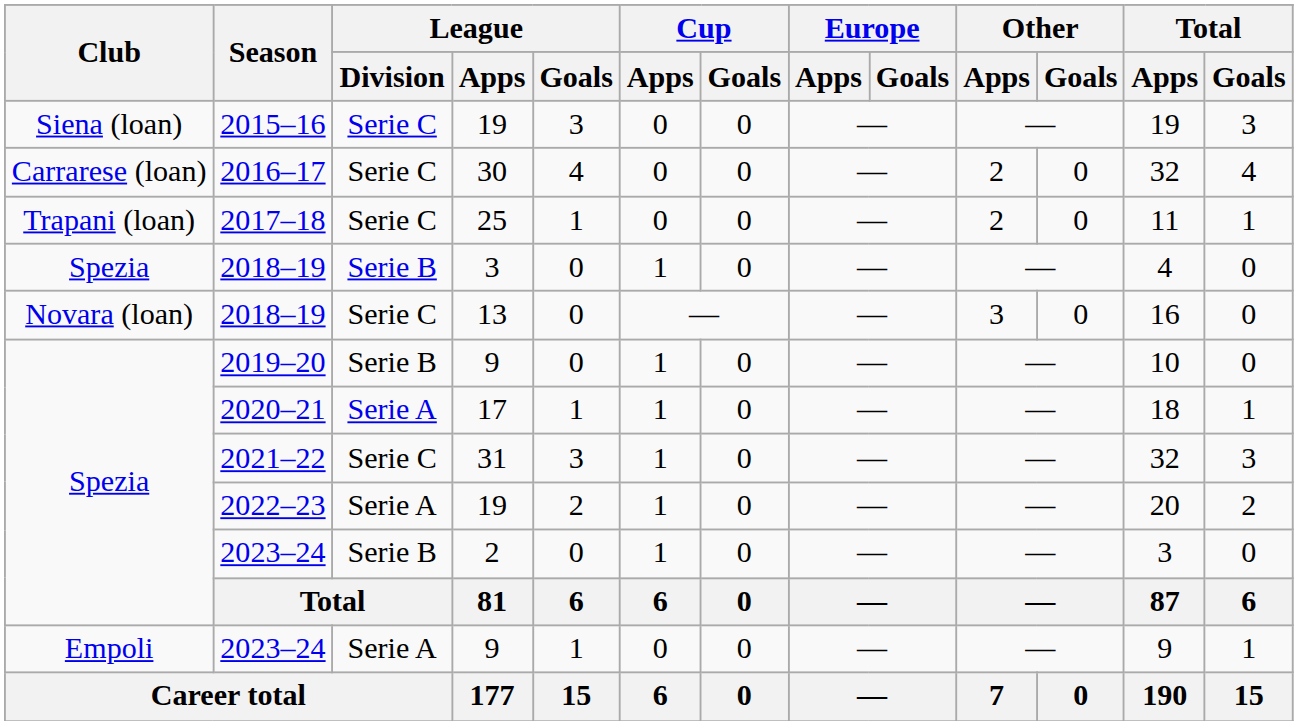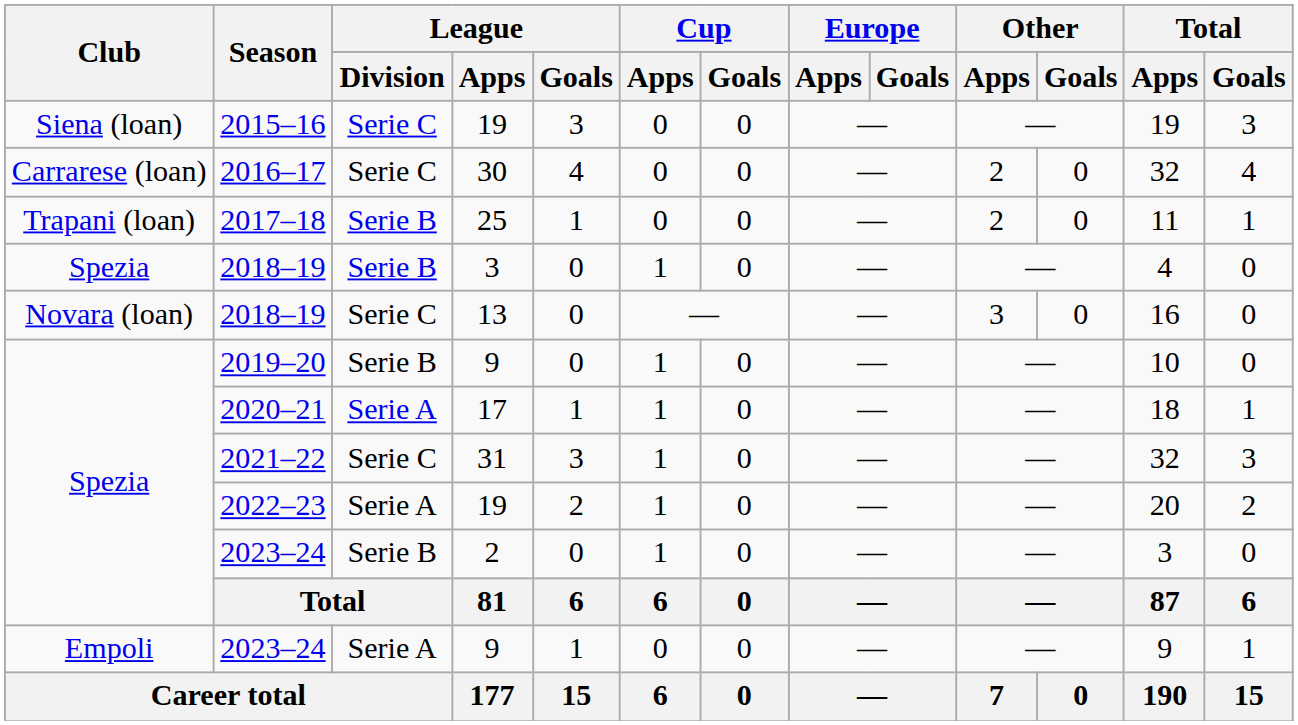 <table class="wikitable" style="text-align:center">
 <tr>
 <th rowspan="2">Club</th>
 <th rowspan="2">Season</th>
 <th colspan="3">League</th>
 <th colspan="2"><a href='#'>Cup</a></th>
 <th colspan="2"><a href='#'>Europe</a></th>
 <th colspan="2">Other</th>
 <th colspan="2">Total</th>
 </tr>
 <tr>
 <th>Division</th>
 <th>Apps</th>
 <th>Goals</th>
 <th>Apps</th>
 <th>Goals</th>
 <th>Apps</th>
 <th>Goals</th>
 <th>Apps</th>
 <th>Goals</th>
 <th>Apps</th>
 <th>Goals</th>
 </tr>
 <tr>
 <td><a href='#'>Siena</a> (loan)</td>
 <td><a href='#'>2015–16</a></td>
 <td><a href='#'>Serie C</a></td>
 <td>19</td>
 <td>3</td>
 <td>0</td>
 <td>0</td>
 <td colspan="2">—</td>
 <td colspan="2">—</td>
 <td>19</td>
 <td>3</td>
 </tr>
 <tr>
 <td><a href='#'>Carrarese</a> (loan)</td>
 <td><a href='#'>2016–17</a></td>
 <td>Serie C</td>
 <td>30</td>
 <td>4</td>
 <td>0</td>
 <td>0</td>
 <td colspan="2">—</td>
 <td>2</td>
 <td>0</td>
 <td>32</td>
 <td>4</td>
 </tr>
 <tr>
 <td><a href='#'>Trapani</a> (loan)</td>
 <td><a href='#'>2017–18</a></td>
-<td>Serie C</td>
+<td><a href='#'>Serie B</a></td>
 <td>25</td>
 <td>1</td>
 <td>0</td>
 <td>0</td>
 <td colspan="2">—</td>
 <td>2</td>
 <td>0</td>
 <td>11</td>
 <td>1</td>
 </tr>
 <tr>
 <td><a href='#'>Spezia</a></td>
 <td><a href='#'>2018–19</a></td>
 <td><a href='#'>Serie B</a></td>
 <td>3</td>
 <td>0</td>
 <td>1</td>
 <td>0</td>
 <td colspan="2">—</td>
 <td colspan="2">—</td>
 <td 4>4</td>
 <td>0</td>
 </tr>
 <tr>
 <td><a href='#'>Novara</a> (loan)</td>
 <td><a href='#'>2018–19</a></td>
 <td>Serie C</td>
 <td>13</td>
 <td>0</td>
 <td colspan="2">—</td>
 <td colspan="2">—</td>
 <td>3</td>
 <td 0>0</td>
 <td>16</td>
 <td>0</td>
 </tr>
 <tr>
 <td rowspan="6"><a href='#'>Spezia</a></td>
 <td><a href='#'>2019–20</a></td>
 <td>Serie B</td>
 <td>9</td>
 <td>0</td>
 <td>1</td>
 <td>0</td>
 <td colspan="2">—</td>
 <td colspan="2">—</td>
 <td>10</td>
 <td>0</td>
 </tr>
 <tr>
 <td><a href='#'>2020–21</a></td>
 <td><a href='#'>Serie A</a></td>
 <td>17</td>
 <td>1</td>
 <td>1</td>
 <td>0</td>
 <td colspan="2">—</td>
 <td colspan="2">—</td>
 <td>18</td>
 <td>1</td>
 </tr>
 <tr>
 <td><a href='#'>2021–22</a></td>
 <td>Serie C</td>
 <td>31</td>
 <td>3</td>
 <td>1</td>
 <td>0</td>
 <td colspan="2">—</td>
 <td colspan="2">—</td>
 <td>32</td>
 <td>3</td>
 </tr>
 <tr>
 <td><a href='#'>2022–23</a></td>
 <td>Serie A</td>
 <td>19</td>
 <td>2</td>
 <td>1</td>
 <td>0</td>
 <td colspan="2">—</td>
 <td colspan="2">—</td>
 <td>20</td>
 <td>2</td>
 </tr>
 <tr>
 <td><a href='#'>2023–24</a></td>
 <td>Serie B</td>
 <td>2</td>
 <td>0</td>
 <td>1</td>
 <td>0</td>
 <td colspan="2">—</td>
 <td colspan="2">—</td>
 <td>3</td>
 <td>0</td>
 </tr>
 <tr>
 <th colspan="2">Total</th>
 <th>81</th>
 <th>6</th>
 <th>6</th>
 <th>0</th>
 <th colspan="2">—</th>
 <th colspan="2">—</th>
 <th>87</th>
 <th>6</th>
 </tr>
 <tr>
 <td><a href='#'>Empoli</a></td>
 <td><a href='#'>2023–24</a></td>
 <td>Serie A</td>
 <td>9</td>
 <td>1</td>
 <td>0</td>
 <td>0</td>
 <td colspan="2">—</td>
 <td colspan="2">—</td>
 <td>9</td>
 <td>1</td>
 </tr>
 <tr>
 <th colspan="3">Career total</th>
 <th>177</th>
 <th>15</th>
 <th>6</th>
 <th>0</th>
 <th colspan="2">—</th>
 <th>7</th>
 <th>0</th>
 <th>190</th>
 <th>15</th>
 </tr>
 </table>
